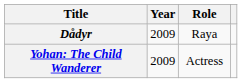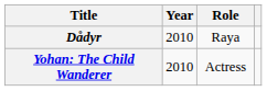 <table class="wikitable plainrowheaders" style="text-align:center;">
 <tr>
 <th scope="col" width="176">Title</th>
 <th scope="col">Year</th>
 <th scope="col" width="60">Role</th>
 <th scope="col"></th>
 </tr>
 <tr>
 <th scope="row"><em>Dådyr</em></th>
-<td>2009</td>
+<td>2010</td>
 <td>Raya</td>
 <td></td>
 </tr>
 <tr>
 <th scope="row"><em><a href='#'>Yohan: The Child Wanderer</a></em></th>
-<td>2009</td>
+<td>2010</td>
 <td>Actress</td>
 <td></td>
 </tr>
 </table>
